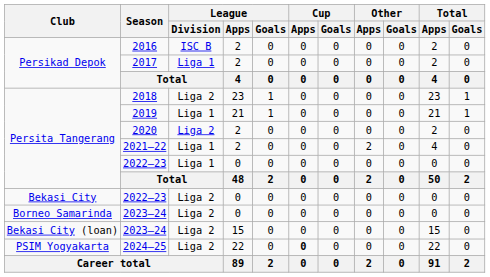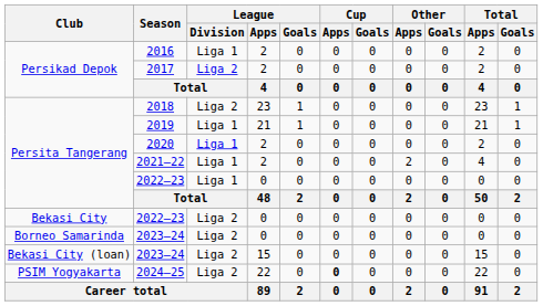 <table class="wikitable" style="text-align: center">
 <tr>
 <th rowspan="2">Club</th>
 <th rowspan="2">Season</th>
 <th colspan="3">League</th>
 <th colspan="2">Cup</th>
 <th colspan="2">Other</th>
 <th colspan="2">Total</th>
 </tr>
 <tr>
 <th>Division</th>
 <th>Apps</th>
 <th>Goals</th>
 <th>Apps</th>
 <th>Goals</th>
 <th>Apps</th>
 <th>Goals</th>
 <th>Apps</th>
 <th>Goals</th>
 </tr>
 <tr>
 <td rowspan="3"><a href='#'>Persikad Depok</a></td>
 <td><a href='#'>2016</a></td>
-<td rowspan="1" valign="center"><a href='#'>ISC B</a></td>
+<td rowspan="1">Liga 1</td>
 <td>2</td>
 <td>0</td>
 <td>0</td>
 <td>0</td>
 <td>0</td>
 <td>0</td>
 <td>2</td>
 <td>0</td>
 </tr>
 <tr>
 <td><a href='#'>2017</a></td>
-<td rowspan="1" valign="center"><a href='#'>Liga 1</a></td>
+<td rowspan="1" valign="center"><a href='#'>Liga 2</a></td>
 <td>2</td>
 <td>0</td>
 <td>0</td>
 <td>0</td>
 <td>0</td>
 <td>0</td>
 <td>2</td>
 <td>0</td>
 </tr>
 <tr>
 <th colspan="2">Total</th>
 <th>4</th>
 <th>0</th>
 <th>0</th>
 <th>0</th>
 <th>0</th>
 <th>0</th>
 <th>4</th>
 <th>0</th>
 </tr>
 <tr>
 <td rowspan="6"><a href='#'>Persita Tangerang</a></td>
 <td><a href='#'>2018</a></td>
 <td rowspan="1" valign="center">Liga 2</td>
 <td>23</td>
 <td>1</td>
 <td>0</td>
 <td>0</td>
 <td>0</td>
 <td>0</td>
 <td>23</td>
 <td>1</td>
 </tr>
 <tr>
 <td><a href='#'>2019</a></td>
 <td rowspan="1">Liga 1</td>
 <td>21</td>
 <td>1</td>
 <td>0</td>
 <td>0</td>
 <td>0</td>
 <td>0</td>
 <td>21</td>
 <td>1</td>
 </tr>
 <tr>
 <td><a href='#'>2020</a></td>
-<td rowspan="1" valign="center"><a href='#'>Liga 2</a></td>
+<td rowspan="1" valign="center"><a href='#'>Liga 1</a></td>
 <td>2</td>
 <td>0</td>
 <td>0</td>
 <td>0</td>
 <td>0</td>
 <td>0</td>
 <td>2</td>
 <td>0</td>
 </tr>
 <tr>
 <td><a href='#'>2021–22</a></td>
 <td rowspan="1">Liga 1</td>
 <td>2</td>
 <td>0</td>
 <td>0</td>
 <td>0</td>
 <td>2</td>
 <td>0</td>
 <td>4</td>
 <td>0</td>
 </tr>
 <tr>
 <td><a href='#'>2022–23</a></td>
 <td>Liga 1</td>
 <td>0</td>
 <td>0</td>
 <td>0</td>
 <td>0</td>
 <td>0</td>
 <td>0</td>
 <td>0</td>
 <td>0</td>
 </tr>
 <tr>
 <th colspan="2">Total</th>
 <th>48</th>
 <th>2</th>
 <th>0</th>
 <th>0</th>
 <th>2</th>
 <th>0</th>
 <th>50</th>
 <th>2</th>
 </tr>
 <tr>
 <td rowspan="1"><a href='#'>Bekasi City</a></td>
 <td><a href='#'>2022–23</a></td>
 <td rowspan="1">Liga 2</td>
 <td>0</td>
 <td>0</td>
 <td>0</td>
 <td>0</td>
 <td>0</td>
 <td>0</td>
 <td>0</td>
 <td>0</td>
 </tr>
 <tr>
 <td rowspan="1"><a href='#'>Borneo Samarinda</a></td>
 <td><a href='#'>2023–24</a></td>
 <td rowspan="1">Liga 2</td>
 <td>0</td>
 <td>0</td>
 <td>0</td>
 <td>0</td>
 <td>0</td>
 <td>0</td>
 <td>0</td>
 <td>0</td>
 </tr>
 <tr>
 <td rowspan="1"><a href='#'>Bekasi City</a> (loan)</td>
 <td><a href='#'>2023–24</a></td>
 <td rowspan="1">Liga 2</td>
 <td>15</td>
 <td>0</td>
 <td>0</td>
 <td>0</td>
 <td>0</td>
 <td>0</td>
 <td>15</td>
 <td>0</td>
 </tr>
 <tr>
 <td rowspan="1"><a href='#'>PSIM Yogyakarta</a></td>
 <td><a href='#'>2024–25</a></td>
 <td rowspan="1">Liga 2</td>
 <td>22</td>
 <td>0</td>
 <td><strong>0</strong></td>
 <td>0</td>
 <td>0</td>
 <td>0</td>
 <td>22</td>
 <td>0</td>
 </tr>
 <tr>
 <th colspan=3>Career total</th>
 <th>89</th>
 <th>2</th>
 <th>0</th>
 <th>0</th>
 <th>2</th>
 <th>0</th>
 <th>91</th>
 <th>2</th>
 </tr>
 </table>
